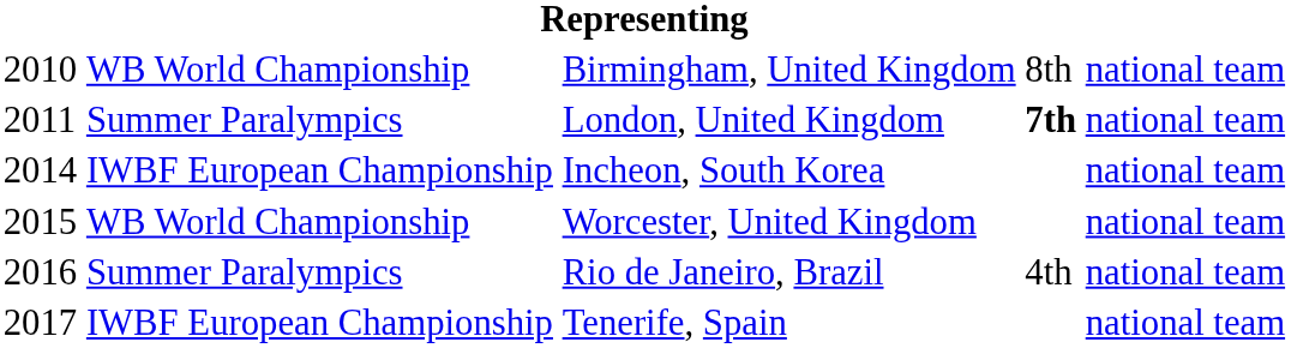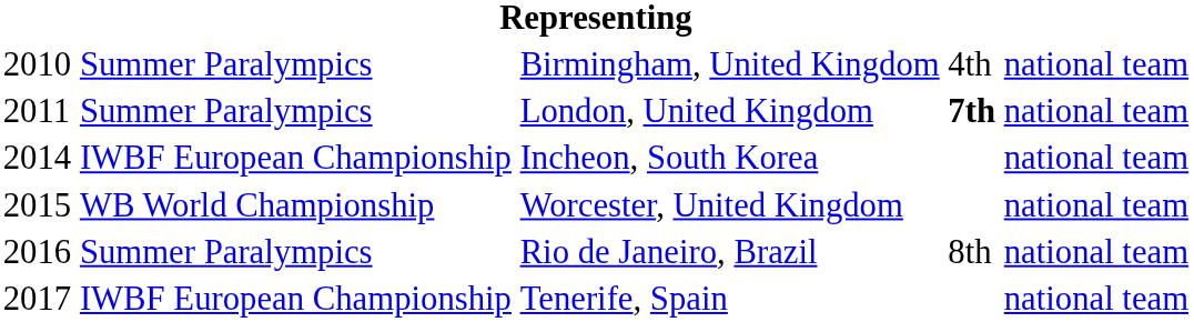 <table>
 <tr>
 <th colspan="6">Representing </th>
 </tr>
 <tr>
 <td>2010</td>
-<td><a href='#'>WB World Championship</a></td>
+<td><a href='#'>Summer Paralympics</a></td>
 <td><a href='#'>Birmingham</a>, <a href='#'>United Kingdom</a></td>
-<td>8th</td>
+<td>4th</td>
 <td><a href='#'>national team</a></td>
 </tr>
 <tr>
 <td>2011</td>
 <td><a href='#'>Summer Paralympics</a></td>
 <td><a href='#'>London</a>, <a href='#'>United Kingdom</a></td>
 <td><strong>7th</strong></td>
 <td><a href='#'>national team</a></td>
 </tr>
 <tr>
 <td>2014</td>
 <td><a href='#'>IWBF European Championship</a></td>
 <td><a href='#'>Incheon</a>, <a href='#'>South Korea</a></td>
 <td></td>
 <td><a href='#'>national team</a></td>
 </tr>
 <tr>
 <td>2015</td>
 <td><a href='#'>WB World Championship</a></td>
 <td><a href='#'>Worcester</a>, <a href='#'>United Kingdom</a></td>
 <td></td>
 <td><a href='#'>national team</a></td>
 </tr>
 <tr>
 <td>2016</td>
 <td><a href='#'>Summer Paralympics</a></td>
 <td><a href='#'>Rio de Janeiro</a>, <a href='#'>Brazil</a></td>
-<td>4th</td>
+<td>8th</td>
 <td><a href='#'>national team</a></td>
 </tr>
 <tr>
 <td>2017</td>
 <td><a href='#'>IWBF European Championship</a></td>
 <td><a href='#'>Tenerife</a>, <a href='#'>Spain</a></td>
 <td></td>
 <td><a href='#'>national team</a></td>
 </tr>
 </table>
